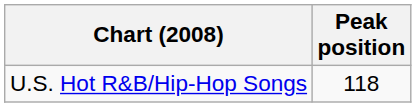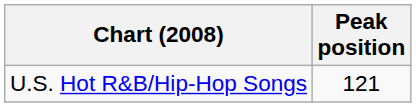 <table class="wikitable sortable">
 <tr>
 <th>Chart (2008)</th>
 <th>Peak<br>position</th>
 </tr>
 <tr>
 <td>U.S. <a href='#'>Hot R&B/Hip-Hop Songs</a></td>
-<td align="center">118</td>
+<td align="center">121</td>
 </tr>
 </table>
